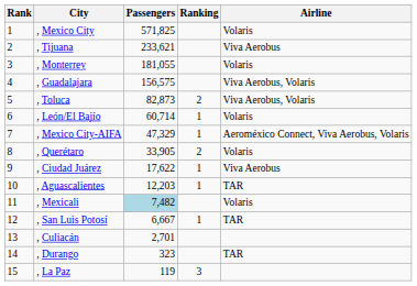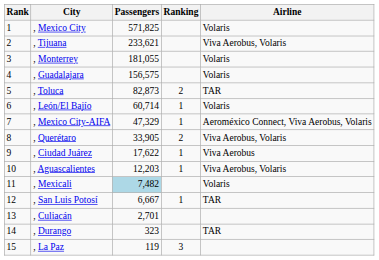 <table class="wikitable" style="font-size: 90%" width= align=>
 <tr>
 <th>Rank</th>
 <th>City</th>
 <th>Passengers</th>
 <th>Ranking</th>
 <th>Airline</th>
 </tr>
 <tr>
 <td>1</td>
 <td>, <a href='#'>Mexico City</a></td>
 <td style="text-align:right;">571,825</td>
 <td style="text-align:center;"></td>
 <td>Volaris</td>
 </tr>
 <tr>
 <td>2</td>
 <td>, <a href='#'>Tijuana</a></td>
 <td style="text-align:right;">233,621</td>
 <td style="text-align:center;"></td>
-<td>Viva Aerobus</td>
+<td>Viva Aerobus, Volaris</td>
 </tr>
 <tr>
 <td>3</td>
 <td>, <a href='#'>Monterrey</a></td>
 <td style="text-align:right;">181,055</td>
 <td style="text-align:center;"></td>
 <td>Volaris</td>
 </tr>
 <tr>
 <td>4</td>
 <td>, <a href='#'>Guadalajara</a></td>
 <td style="text-align:right;">156,575</td>
 <td style="text-align:center;"></td>
-<td>Viva Aerobus, Volaris</td>
+<td>Volaris</td>
 </tr>
 <tr>
 <td>5</td>
 <td>, <a href='#'>Toluca</a></td>
 <td style="text-align:right;">82,873</td>
 <td style="text-align:center;"> 2</td>
-<td>Viva Aerobus, Volaris</td>
+<td>TAR</td>
 </tr>
 <tr>
 <td>6</td>
 <td>, <a href='#'>León/El Bajío</a></td>
 <td style="text-align:right;">60,714</td>
 <td style="text-align:center;"> 1</td>
 <td>Volaris</td>
 </tr>
 <tr>
 <td>7</td>
 <td>, <a href='#'>Mexico City-AIFA</a></td>
 <td style="text-align:right;">47,329</td>
 <td style="text-align:center;"> 1</td>
 <td>Aeroméxico Connect, Viva Aerobus, Volaris</td>
 </tr>
 <tr>
 <td>8</td>
 <td>, <a href='#'>Querétaro</a></td>
 <td style="text-align:right;">33,905</td>
 <td style="text-align:center;"> 2</td>
-<td>Volaris</td>
+<td>Viva Aerobus, Volaris</td>
 </tr>
 <tr>
 <td>9</td>
 <td>, <a href='#'>Ciudad Juárez</a></td>
 <td style="text-align:right;">17,622</td>
 <td style="text-align:center;"> 1</td>
 <td>Viva Aerobus</td>
 </tr>
 <tr>
 <td>10</td>
 <td>, <a href='#'>Aguascalientes</a></td>
 <td style="text-align:right;">12,203</td>
 <td style="text-align:center;"> 1</td>
-<td>TAR</td>
+<td>Viva Aerobus, Volaris</td>
 </tr>
 <tr>
 <td>11</td>
 <td>, <a href='#'>Mexicali</a></td>
 <td style="background: lightblue; text-align:right;">7,482</td>
 <td style="text-align:center;"></td>
 <td>Volaris</td>
 </tr>
 <tr>
 <td>12</td>
 <td>, <a href='#'>San Luis Potosí</a></td>
 <td align="right">6,667</td>
 <td align="center"> 1</td>
 <td>TAR</td>
 </tr>
 <tr>
 <td>13</td>
 <td>, <a href='#'>Culiacán</a></td>
 <td align="right">2,701</td>
 <td align="center"></td>
 <td></td>
 </tr>
 <tr>
 <td>14</td>
 <td>, <a href='#'>Durango</a></td>
 <td style="text-align:right;">323</td>
 <td style="text-align:center;"></td>
 <td>TAR</td>
 </tr>
 <tr>
 <td>15</td>
 <td>, <a href='#'>La Paz</a></td>
 <td align="right">119</td>
 <td align="center"> 3</td>
 <td></td>
 </tr>
 </table>
